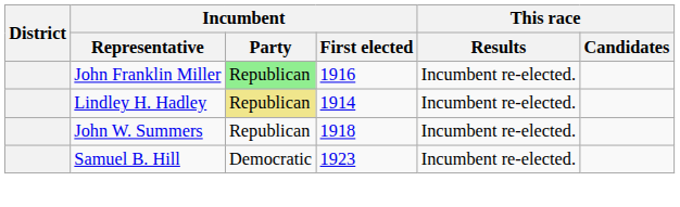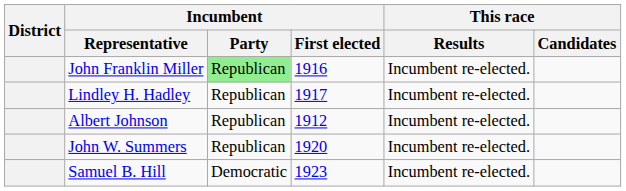 <table class=wikitable>
 <tr>
 <th rowspan=2>District</th>
 <th colspan=3>Incumbent</th>
 <th colspan=2>This race</th>
 </tr>
 <tr>
 <th>Representative</th>
 <th>Party</th>
 <th>First elected</th>
 <th>Results</th>
 <th>Candidates</th>
 </tr>
 <tr>
 <th></th>
 <td><a href='#'>John Franklin Miller</a></td>
 <td style="background: lightgreen;">Republican</td>
 <td><a href='#'>1916</a></td>
 <td>Incumbent re-elected.</td>
 <td nowrap></td>
 </tr>
 <tr>
 <th></th>
 <td><a href='#'>Lindley H. Hadley</a></td>
-<td style="background: khaki;">Republican</td>
-<td><a href='#'>1914</a></td>
+<td>Republican</td>
+<td><a href='#'>1917</a></td>
+<td>Incumbent re-elected.</td>
+<td nowrap></td>
+</tr>
+<tr>
+<th></th>
+<td><a href='#'>Albert Johnson</a></td>
+<td>Republican</td>
+<td><a href='#'>1912</a></td>
 <td>Incumbent re-elected.</td>
 <td nowrap></td>
 </tr>
 <tr>
 <th></th>
 <td><a href='#'>John W. Summers</a></td>
 <td>Republican</td>
-<td><a href='#'>1918</a></td>
+<td><a href='#'>1920</a></td>
 <td>Incumbent re-elected.</td>
 <td nowrap></td>
 </tr>
 <tr>
 <th></th>
 <td><a href='#'>Samuel B. Hill</a></td>
 <td>Democratic</td>
 <td><a href='#'>1923 </a></td>
 <td>Incumbent re-elected.</td>
 <td nowrap></td>
 </tr>
 </table>
